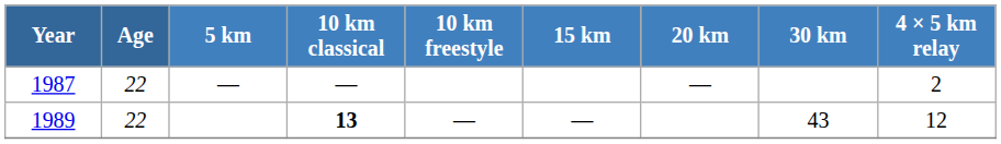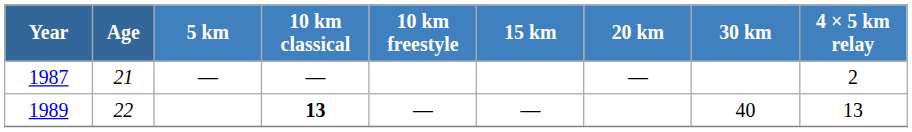 <table class="wikitable" style="font-size:95%; text-align:center; border:grey solid 1px; border-collapse:collapse; background:#ffffff;">
 <tr>
 <th style="background-color:#369; color:white; width:60px;"> Year </th>
 <th style="background-color:#369; color:white; width:40px;"> Age </th>
 <th style="background-color:#4180be; color:white; width:75px;"> 5 km </th>
 <th style="background-color:#4180be; color:white; width:75px;"> 10 km <br> classical </th>
 <th style="background-color:#4180be; color:white; width:75px;"> 10 km <br> freestyle </th>
 <th style="background-color:#4180be; color:white; width:75px;"> 15 km </th>
 <th style="background-color:#4180be; color:white; width:75px;"> 20 km </th>
 <th style="background-color:#4180be; color:white; width:75px;"> 30 km </th>
 <th style="background-color:#4180be; color:white; width:75px;"> 4 × 5 km <br> relay </th>
 </tr>
 <tr>
 <td><a href='#'>1987</a></td>
-<td><em>22</em></td>
+<td><em>21</em></td>
 <td>—</td>
 <td>—</td>
 <td></td>
 <td></td>
 <td>—</td>
 <td></td>
 <td>2</td>
 </tr>
 <tr>
 <td><a href='#'>1989</a></td>
 <td><em>22</em></td>
 <td></td>
 <td 19><strong>13</strong></td>
 <td>—</td>
 <td>—</td>
 <td></td>
-<td>43</td>
-<td>12</td>
+<td>40</td>
+<td>13</td>
 </tr>
 <tr>
 </tr>
 </table>
